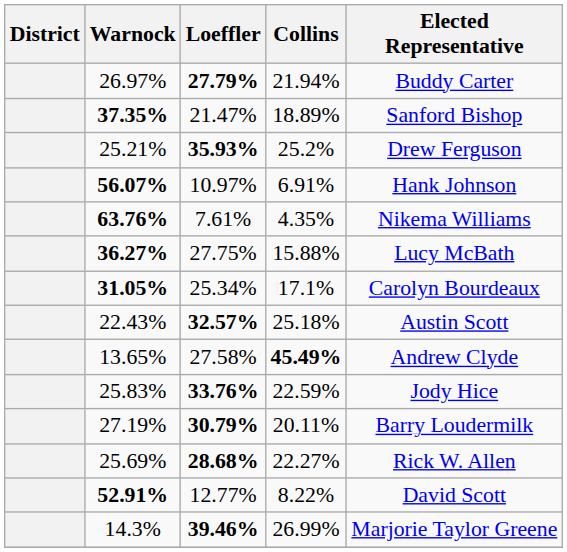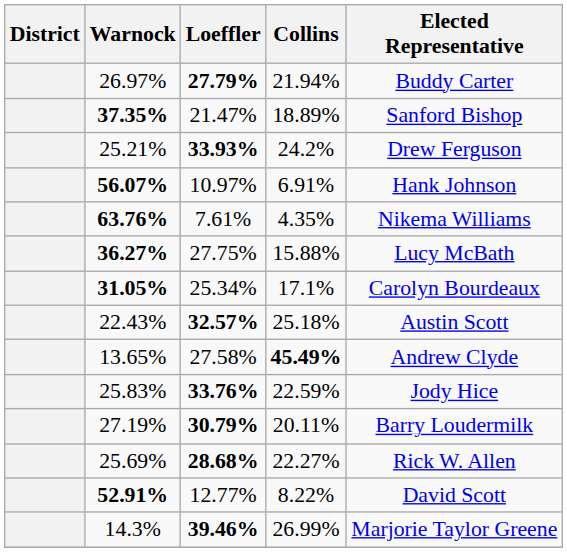 <table class="wikitable sortable">
 <tr>
 <th>District</th>
 <th>Warnock</th>
 <th>Loeffler</th>
 <th>Collins</th>
 <th>Elected<br>Representative</th>
 </tr>
 <tr align=center>
 <th></th>
 <td>26.97%</td>
 <td><strong>27.79%</strong></td>
 <td>21.94%</td>
 <td><a href='#'>Buddy Carter</a></td>
 </tr>
 <tr align=center>
 <th></th>
 <td><strong>37.35%</strong></td>
 <td>21.47%</td>
 <td>18.89%</td>
 <td><a href='#'>Sanford Bishop</a></td>
 </tr>
 <tr align=center>
 <th></th>
 <td>25.21%</td>
-<td><strong>35.93%</strong></td>
-<td>25.2%</td>
+<td><strong>33.93%</strong></td>
+<td>24.2%</td>
 <td><a href='#'>Drew Ferguson</a></td>
 </tr>
 <tr align=center>
 <th></th>
 <td><strong>56.07%</strong></td>
 <td>10.97%</td>
 <td>6.91%</td>
 <td><a href='#'>Hank Johnson</a></td>
 </tr>
 <tr align=center>
 <th></th>
 <td><strong>63.76%</strong></td>
 <td>7.61%</td>
 <td>4.35%</td>
 <td><a href='#'>Nikema Williams</a></td>
 </tr>
 <tr align=center>
 <th></th>
 <td><strong>36.27%</strong></td>
 <td>27.75%</td>
 <td>15.88%</td>
 <td><a href='#'>Lucy McBath</a></td>
 </tr>
 <tr align=center>
 <th></th>
 <td><strong>31.05%</strong></td>
 <td>25.34%</td>
 <td>17.1%</td>
 <td><a href='#'>Carolyn Bourdeaux</a></td>
 </tr>
 <tr align=center>
 <th></th>
 <td>22.43%</td>
 <td><strong>32.57%</strong></td>
 <td>25.18%</td>
 <td><a href='#'>Austin Scott</a></td>
 </tr>
 <tr align=center>
 <th></th>
 <td>13.65%</td>
 <td>27.58%</td>
 <td><strong>45.49%</strong></td>
 <td><a href='#'>Andrew Clyde</a></td>
 </tr>
 <tr align=center>
 <th></th>
 <td>25.83%</td>
 <td><strong>33.76%</strong></td>
 <td>22.59%</td>
 <td><a href='#'>Jody Hice</a></td>
 </tr>
 <tr align=center>
 <th></th>
 <td>27.19%</td>
 <td><strong>30.79%</strong></td>
 <td>20.11%</td>
 <td><a href='#'>Barry Loudermilk</a></td>
 </tr>
 <tr align=center>
 <th></th>
 <td>25.69%</td>
 <td><strong>28.68%</strong></td>
 <td>22.27%</td>
 <td><a href='#'>Rick W. Allen</a></td>
 </tr>
 <tr align=center>
 <th></th>
 <td><strong>52.91%</strong></td>
 <td>12.77%</td>
 <td>8.22%</td>
 <td><a href='#'>David Scott</a></td>
 </tr>
 <tr align=center>
 <th></th>
 <td>14.3%</td>
 <td><strong>39.46%</strong></td>
 <td>26.99%</td>
 <td><a href='#'>Marjorie Taylor Greene</a></td>
 </tr>
 <tr align=center>
 </tr>
 </table>
